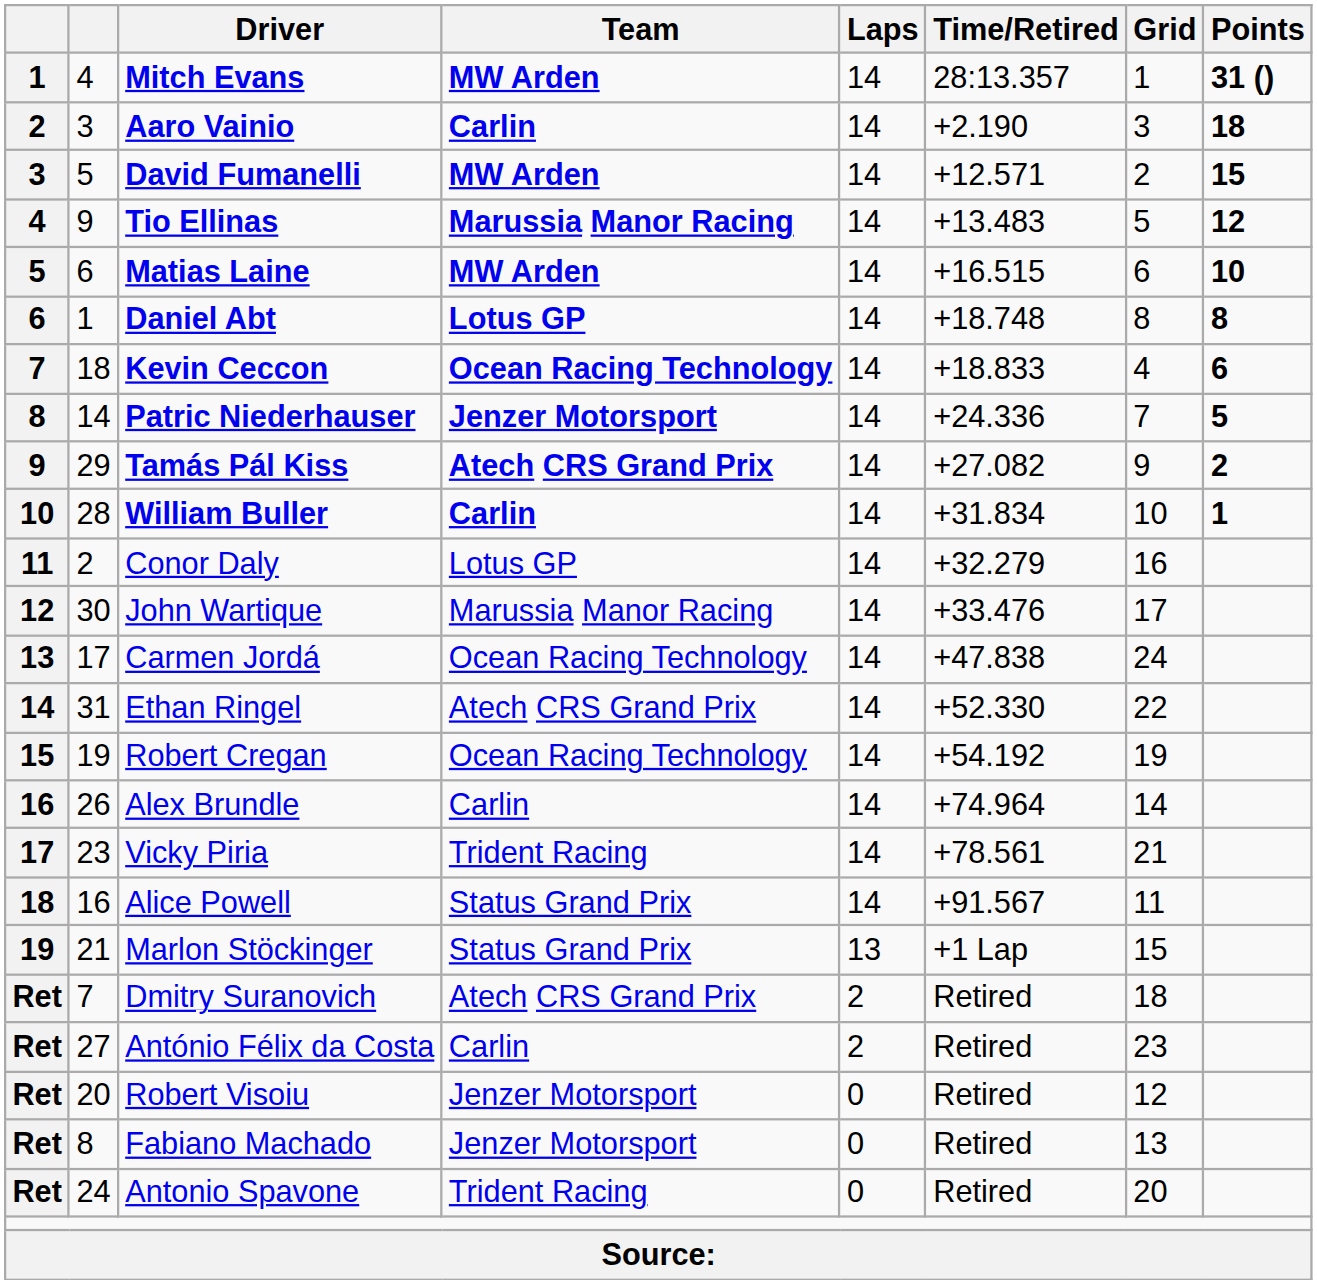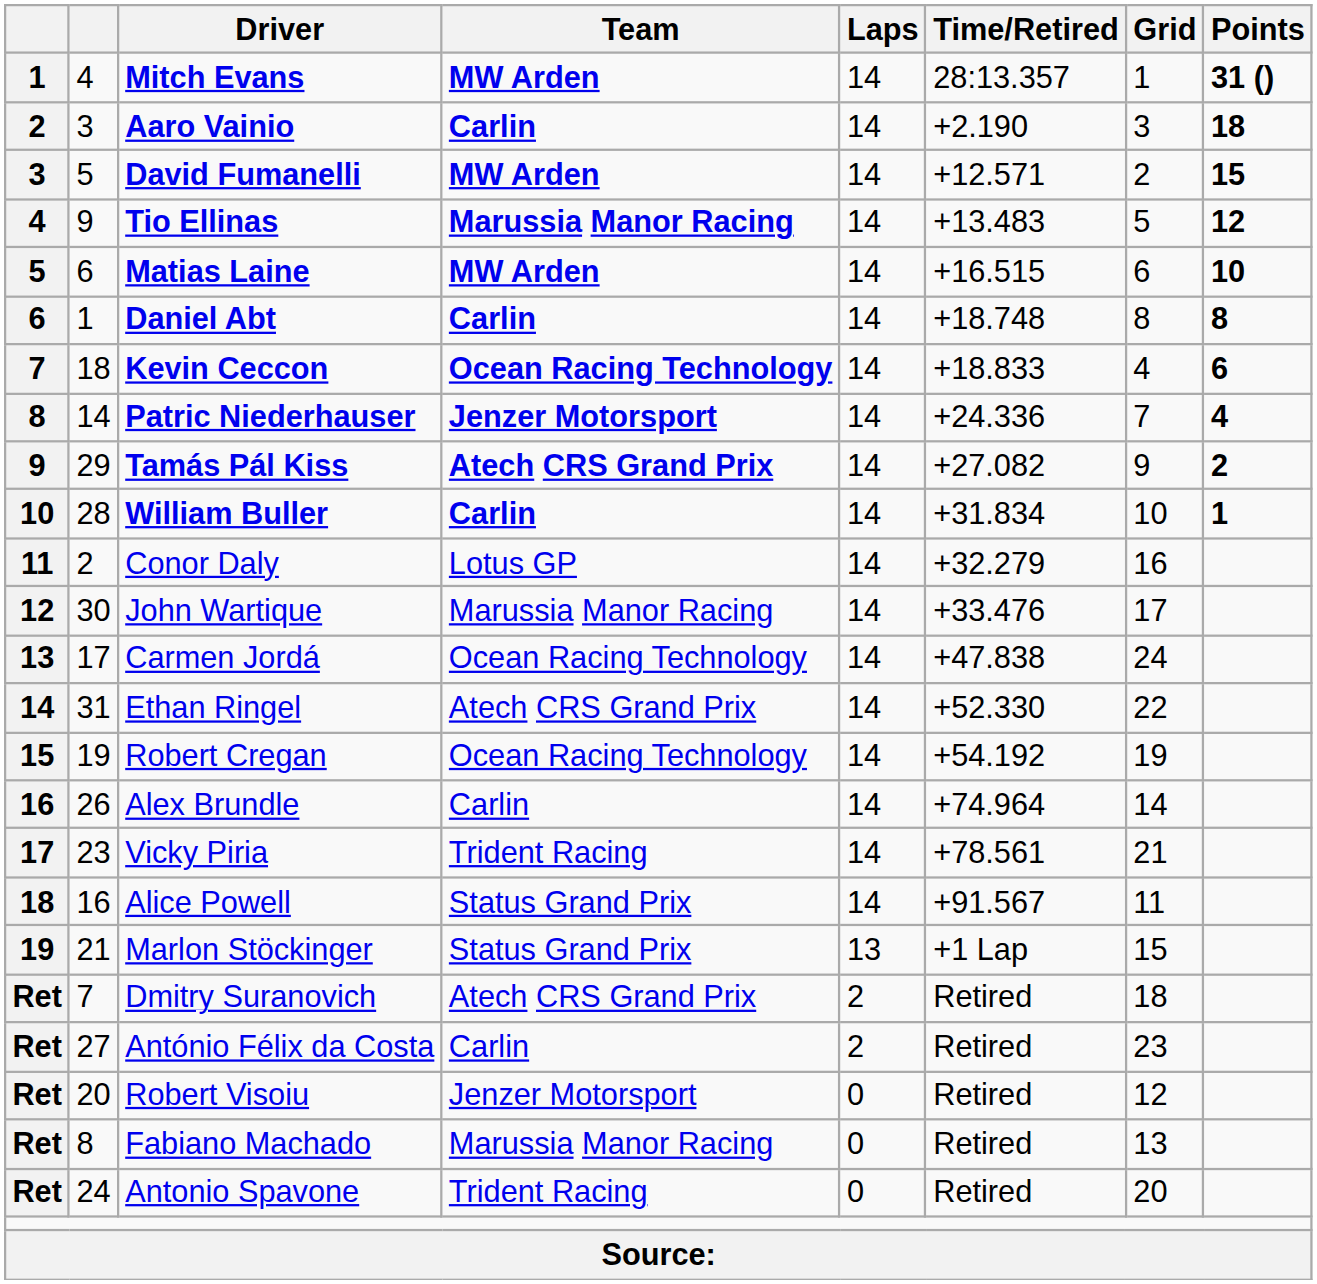 <table class="wikitable" style="font-size:85%">
 <tr>
 <th></th>
 <th></th>
 <th>Driver</th>
 <th>Team</th>
 <th>Laps</th>
 <th>Time/Retired</th>
 <th>Grid</th>
 <th>Points</th>
 </tr>
 <tr>
 <th>1</th>
 <td>4</td>
 <td> <strong><a href='#'>Mitch Evans</a></strong></td>
 <td><strong><a href='#'>MW Arden</a></strong></td>
 <td>14</td>
 <td>28:13.357</td>
 <td>1</td>
 <td><strong>31 ()</strong></td>
 </tr>
 <tr>
 <th>2</th>
 <td>3</td>
 <td> <strong><a href='#'>Aaro Vainio</a></strong></td>
 <td><strong><a href='#'>Carlin</a></strong></td>
 <td>14</td>
 <td>+2.190</td>
 <td>3</td>
 <td><strong>18</strong></td>
 </tr>
 <tr>
 <th>3</th>
 <td>5</td>
 <td> <strong><a href='#'>David Fumanelli</a></strong></td>
 <td><strong><a href='#'>MW Arden</a></strong></td>
 <td>14</td>
 <td>+12.571</td>
 <td>2</td>
 <td><strong>15</strong></td>
 </tr>
 <tr>
 <th>4</th>
 <td>9</td>
 <td> <strong><a href='#'>Tio Ellinas</a></strong></td>
 <td><strong><a href='#'>Marussia</a></strong> <strong><a href='#'>Manor Racing</a></strong></td>
 <td>14</td>
 <td>+13.483</td>
 <td>5</td>
 <td><strong>12</strong></td>
 </tr>
 <tr>
 <th>5</th>
 <td>6</td>
 <td> <strong><a href='#'>Matias Laine</a></strong></td>
 <td><strong><a href='#'>MW Arden</a></strong></td>
 <td>14</td>
 <td>+16.515</td>
 <td>6</td>
 <td><strong>10</strong></td>
 </tr>
 <tr>
 <th>6</th>
 <td>1</td>
 <td> <strong><a href='#'>Daniel Abt</a></strong></td>
-<td><strong><a href='#'>Lotus GP</a></strong></td>
+<td><strong><a href='#'>Carlin</a></strong></td>
 <td>14</td>
 <td>+18.748</td>
 <td>8</td>
 <td><strong>8</strong></td>
 </tr>
 <tr>
 <th>7</th>
 <td>18</td>
 <td> <strong><a href='#'>Kevin Ceccon</a></strong></td>
 <td><strong><a href='#'>Ocean Racing Technology</a></strong></td>
 <td>14</td>
 <td>+18.833</td>
 <td>4</td>
 <td><strong>6</strong></td>
 </tr>
 <tr>
 <th>8</th>
 <td>14</td>
 <td> <strong><a href='#'>Patric Niederhauser</a></strong></td>
 <td><strong><a href='#'>Jenzer Motorsport</a></strong></td>
 <td>14</td>
 <td>+24.336</td>
 <td>7</td>
-<td><strong>5</strong></td>
+<td><strong>4</strong></td>
 </tr>
 <tr>
 <th>9</th>
 <td>29</td>
 <td> <strong><a href='#'>Tamás Pál Kiss</a></strong></td>
 <td><strong><a href='#'>Atech</a></strong> <strong><a href='#'>CRS Grand Prix</a></strong></td>
 <td>14</td>
 <td>+27.082</td>
 <td>9</td>
 <td><strong>2</strong></td>
 </tr>
 <tr>
 <th>10</th>
 <td>28</td>
 <td> <strong><a href='#'>William Buller</a></strong></td>
 <td><strong><a href='#'>Carlin</a></strong></td>
 <td>14</td>
 <td>+31.834</td>
 <td>10</td>
 <td><strong>1</strong></td>
 </tr>
 <tr>
 <th>11</th>
 <td>2</td>
 <td> <a href='#'>Conor Daly</a></td>
 <td><a href='#'>Lotus GP</a></td>
 <td>14</td>
 <td>+32.279</td>
 <td>16</td>
 <td></td>
 </tr>
 <tr>
 <th>12</th>
 <td>30</td>
 <td> <a href='#'>John Wartique</a></td>
 <td><a href='#'>Marussia</a> <a href='#'>Manor Racing</a></td>
 <td>14</td>
 <td>+33.476</td>
 <td>17</td>
 <td></td>
 </tr>
 <tr>
 <th>13</th>
 <td>17</td>
 <td> <a href='#'>Carmen Jordá</a></td>
 <td><a href='#'>Ocean Racing Technology</a></td>
 <td>14</td>
 <td>+47.838</td>
 <td>24</td>
 <td></td>
 </tr>
 <tr>
 <th>14</th>
 <td>31</td>
 <td> <a href='#'>Ethan Ringel</a></td>
 <td><a href='#'>Atech</a> <a href='#'>CRS Grand Prix</a></td>
 <td>14</td>
 <td>+52.330</td>
 <td>22</td>
 <td></td>
 </tr>
 <tr>
 <th>15</th>
 <td>19</td>
 <td> <a href='#'>Robert Cregan</a></td>
 <td><a href='#'>Ocean Racing Technology</a></td>
 <td>14</td>
 <td>+54.192</td>
 <td>19</td>
 <td></td>
 </tr>
 <tr>
 <th>16</th>
 <td>26</td>
 <td> <a href='#'>Alex Brundle</a></td>
 <td><a href='#'>Carlin</a></td>
 <td>14</td>
 <td>+74.964</td>
 <td>14</td>
 <td></td>
 </tr>
 <tr>
 <th>17</th>
 <td>23</td>
 <td> <a href='#'>Vicky Piria</a></td>
 <td><a href='#'>Trident Racing</a></td>
 <td>14</td>
 <td>+78.561</td>
 <td>21</td>
 <td></td>
 </tr>
 <tr>
 <th>18</th>
 <td>16</td>
 <td> <a href='#'>Alice Powell</a></td>
 <td><a href='#'>Status Grand Prix</a></td>
 <td>14</td>
 <td>+91.567</td>
 <td>11</td>
 <td></td>
 </tr>
 <tr>
 <th>19</th>
 <td>21</td>
 <td> <a href='#'>Marlon Stöckinger</a></td>
 <td><a href='#'>Status Grand Prix</a></td>
 <td>13</td>
 <td>+1 Lap</td>
 <td>15</td>
 <td></td>
 </tr>
 <tr>
 <th>Ret</th>
 <td>7</td>
 <td> <a href='#'>Dmitry Suranovich</a></td>
 <td><a href='#'>Atech</a> <a href='#'>CRS Grand Prix</a></td>
 <td>2</td>
 <td>Retired</td>
 <td>18</td>
 <td></td>
 </tr>
 <tr>
 <th>Ret</th>
 <td>27</td>
 <td> <a href='#'>António Félix da Costa</a></td>
 <td><a href='#'>Carlin</a></td>
 <td>2</td>
 <td>Retired</td>
 <td>23</td>
 <td></td>
 </tr>
 <tr>
 <th>Ret</th>
 <td>20</td>
 <td> <a href='#'>Robert Visoiu</a></td>
 <td><a href='#'>Jenzer Motorsport</a></td>
 <td>0</td>
 <td>Retired</td>
 <td>12</td>
 <td></td>
 </tr>
 <tr>
 <th>Ret</th>
 <td>8</td>
 <td> <a href='#'>Fabiano Machado</a></td>
-<td><a href='#'>Jenzer Motorsport</a></td>
+<td><a href='#'>Marussia</a> <a href='#'>Manor Racing</a></td>
 <td>0</td>
 <td>Retired</td>
 <td>13</td>
 <td></td>
 </tr>
 <tr>
 <th>Ret</th>
 <td>24</td>
 <td> <a href='#'>Antonio Spavone</a></td>
 <td><a href='#'>Trident Racing</a></td>
 <td>0</td>
 <td>Retired</td>
 <td>20</td>
 <td></td>
 </tr>
 <tr>
 <td colspan=8></td>
 </tr>
 <tr>
 <th colspan=8>Source:</th>
 </tr>
 </table>
